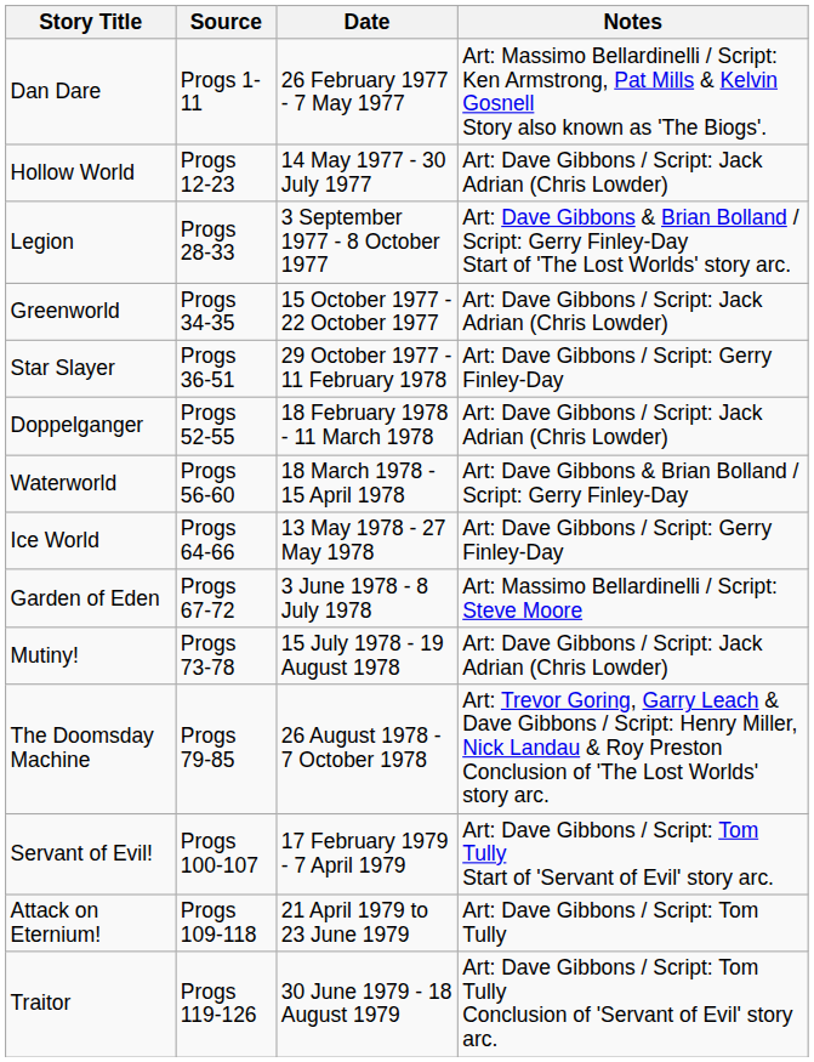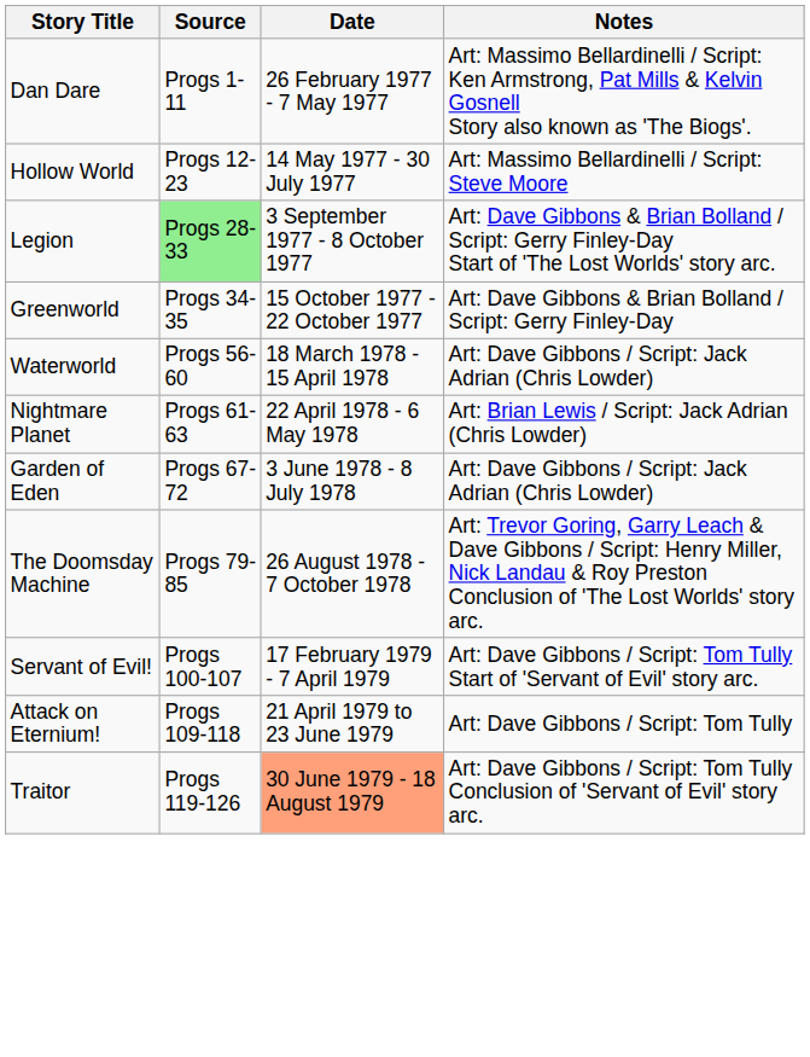 <table class="wikitable">
 <tr>
 <th>Story Title</th>
 <th>Source</th>
 <th>Date</th>
 <th>Notes</th>
 </tr>
 <tr>
 <td>Dan Dare</td>
 <td>Progs 1-11</td>
 <td>26 February 1977 - 7 May 1977</td>
 <td>Art: Massimo Bellardinelli / Script: Ken Armstrong, <a href='#'>Pat Mills</a> & <a href='#'>Kelvin Gosnell</a><br>Story also known as 'The Biogs'.</td>
 </tr>
 <tr>
 <td>Hollow World</td>
 <td>Progs 12-23</td>
 <td>14 May 1977 - 30 July 1977</td>
-<td>Art: Dave Gibbons / Script: Jack Adrian (Chris Lowder)</td>
+<td>Art: Massimo Bellardinelli / Script: <a href='#'>Steve Moore</a></td>
 </tr>
 <tr>
 <td>Legion</td>
-<td>Progs 28-33</td>
+<td style="background: lightgreen;">Progs 28-33</td>
 <td>3 September 1977 - 8 October 1977</td>
 <td>Art: <a href='#'>Dave Gibbons</a> & <a href='#'>Brian Bolland</a> / Script: Gerry Finley-Day<br>Start of 'The Lost Worlds' story arc.</td>
 </tr>
 <tr>
 <td>Greenworld</td>
 <td>Progs 34-35</td>
 <td>15 October 1977 - 22 October 1977</td>
-<td>Art: Dave Gibbons / Script: Jack Adrian (Chris Lowder)</td>
-</tr>
-<tr>
-<td>Star Slayer</td>
-<td>Progs 36-51</td>
-<td>29 October 1977 - 11 February 1978</td>
-<td>Art: Dave Gibbons / Script: Gerry Finley-Day</td>
-</tr>
-<tr>
-<td>Doppelganger</td>
-<td>Progs 52-55</td>
-<td>18 February 1978 - 11 March 1978</td>
-<td>Art: Dave Gibbons / Script: Jack Adrian (Chris Lowder)</td>
+<td>Art: Dave Gibbons & Brian Bolland / Script: Gerry Finley-Day</td>
 </tr>
 <tr>
 <td>Waterworld</td>
 <td>Progs 56-60</td>
 <td>18 March 1978 - 15 April 1978</td>
-<td>Art: Dave Gibbons & Brian Bolland / Script: Gerry Finley-Day</td>
+<td>Art: Dave Gibbons / Script: Jack Adrian (Chris Lowder)</td>
 </tr>
 <tr>
-<td>Ice World</td>
-<td>Progs 64-66</td>
-<td>13 May 1978 - 27 May 1978</td>
-<td>Art: Dave Gibbons / Script: Gerry Finley-Day</td>
+<td>Nightmare Planet</td>
+<td>Progs 61-63</td>
+<td>22 April 1978 - 6 May 1978</td>
+<td>Art: <a href='#'>Brian Lewis</a> / Script: Jack Adrian (Chris Lowder)</td>
 </tr>
 <tr>
 <td>Garden of Eden</td>
 <td>Progs 67-72</td>
 <td>3 June 1978 - 8 July 1978</td>
-<td>Art: Massimo Bellardinelli / Script: <a href='#'>Steve Moore</a></td>
-</tr>
-<tr>
-<td>Mutiny!</td>
-<td>Progs 73-78</td>
-<td>15 July 1978 - 19 August 1978</td>
 <td>Art: Dave Gibbons / Script: Jack Adrian (Chris Lowder)</td>
 </tr>
 <tr>
 <td>The Doomsday Machine</td>
 <td>Progs 79-85</td>
 <td>26 August 1978 - 7 October 1978</td>
 <td>Art: <a href='#'>Trevor Goring</a>, <a href='#'>Garry Leach</a> & Dave Gibbons / Script: Henry Miller, <a href='#'>Nick Landau</a> & Roy Preston<br>Conclusion of 'The Lost Worlds' story arc.</td>
 </tr>
 <tr>
 <td>Servant of Evil!</td>
 <td>Progs 100-107</td>
 <td>17 February 1979 - 7 April 1979</td>
 <td>Art: Dave Gibbons / Script: <a href='#'>Tom Tully</a><br>Start of 'Servant of Evil' story arc.</td>
 </tr>
 <tr>
 <td>Attack on Eternium!</td>
 <td>Progs 109-118</td>
 <td>21 April 1979 to 23 June 1979</td>
 <td>Art: Dave Gibbons / Script: Tom Tully</td>
 </tr>
 <tr>
 <td>Traitor</td>
 <td>Progs 119-126</td>
-<td>30 June 1979 - 18 August 1979</td>
+<td style="background: lightsalmon;">30 June 1979 - 18 August 1979</td>
 <td>Art: Dave Gibbons / Script: Tom Tully<br>Conclusion of 'Servant of Evil' story arc.</td>
 </tr>
 </table>
